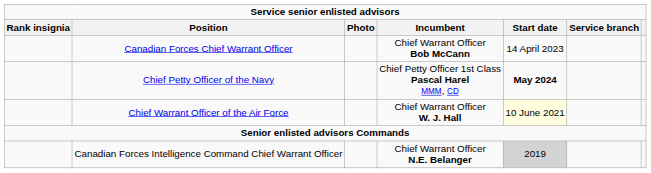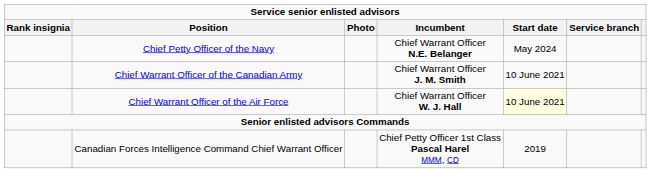 <table class=wikitable style="text-align:center;">
 <tr>
 <td colspan=7><strong>Service senior enlisted advisors</strong></td>
 </tr>
 <tr align="center">
 <th>Rank insignia</th>
 <th>Position</th>
 <th>Photo</th>
 <th>Incumbent</th>
 <th>Start date</th>
 <th>Service branch</th>
 <th></th>
 </tr>
 <tr align="center">
 <td></td>
-<td><a href='#'>Canadian Forces Chief Warrant Officer</a></td>
+<td><a href='#'>Chief Petty Officer of the Navy</a></td>
 <td></td>
-<td>Chief Warrant Officer<br><strong>Bob McCann</strong> </td>
-<td>14 April 2023</td>
+<td>Chief Warrant Officer<br><strong>N.E. Belanger</strong> </td>
+<td>May 2024</td>
 <td></td>
 <td></td>
 </tr>
 <tr align="center">
 <td></td>
-<td><a href='#'>Chief Petty Officer of the Navy</a></td>
+<td><a href='#'>Chief Warrant Officer of the Canadian Army</a></td>
 <td></td>
-<td>Chief Petty Officer 1st Class<br><strong>Pascal Harel</strong><br><a href='#'><small>MMM</small></a>, <a href='#'><small>CD</small></a></td>
-<td><strong>May 2024</strong></td>
+<td>Chief Warrant Officer<br><strong>J. M. Smith</strong> </td>
+<td>10 June 2021</td>
 <td></td>
 <td></td>
 </tr>
 <tr align="center">
 <td></td>
 <td><a href='#'>Chief Warrant Officer of the Air Force</a></td>
 <td></td>
 <td>Chief Warrant Officer<br><strong>W. J. Hall</strong> </td>
 <td style="background: lightyellow;">10 June 2021</td>
 <td></td>
 <td></td>
 </tr>
 <tr align="center">
 <td colspan=7><strong>Senior enlisted advisors Commands</strong></td>
 </tr>
 <tr align="center">
 <td></td>
 <td>Canadian Forces Intelligence Command Chief Warrant Officer</td>
 <td></td>
-<td>Chief Warrant Officer<br><strong>N.E. Belanger</strong> </td>
-<td style="background: lightgrey;">2019</td>
+<td>Chief Petty Officer 1st Class<br><strong>Pascal Harel</strong><br><a href='#'><small>MMM</small></a>, <a href='#'><small>CD</small></a></td>
+<td>2019</td>
 <td></td>
 <td></td>
 </tr>
 </table>
